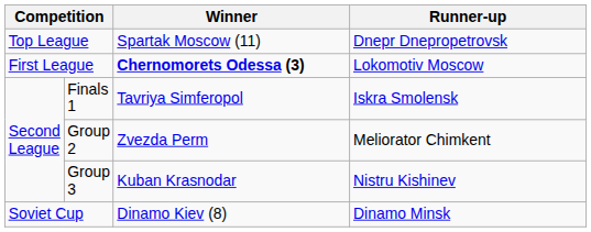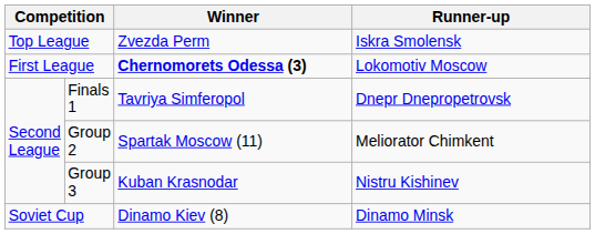 <table class="wikitable">
 <tr>
 <th style="width:15em" colspan=2>Competition</th>
 <th style="width:15em">Winner</th>
 <th style="width:15em">Runner-up</th>
 </tr>
 <tr>
 <td colspan=2><a href='#'>Top League</a></td>
-<td><a href='#'>Spartak Moscow</a> (11)</td>
-<td><a href='#'>Dnepr Dnepropetrovsk</a></td>
+<td><a href='#'>Zvezda Perm</a></td>
+<td><a href='#'>Iskra Smolensk</a></td>
 </tr>
 <tr>
 <td colspan=2><a href='#'>First League</a></td>
 <td><strong><a href='#'>Chernomorets Odessa</a> (3)</strong></td>
 <td><a href='#'>Lokomotiv Moscow</a></td>
 </tr>
 <tr>
 <td rowspan=3><a href='#'>Second League</a></td>
 <td>Finals 1</td>
 <td><a href='#'>Tavriya Simferopol</a></td>
-<td><a href='#'>Iskra Smolensk</a></td>
+<td><a href='#'>Dnepr Dnepropetrovsk</a></td>
 </tr>
 <tr>
 <td>Group 2</td>
-<td><a href='#'>Zvezda Perm</a></td>
+<td><a href='#'>Spartak Moscow</a> (11)</td>
 <td>Meliorator Chimkent</td>
 </tr>
 <tr>
 <td>Group 3</td>
 <td><a href='#'>Kuban Krasnodar</a></td>
 <td><a href='#'>Nistru Kishinev</a></td>
 </tr>
 <tr>
 <td colspan=2><a href='#'>Soviet Cup</a></td>
 <td><a href='#'>Dinamo Kiev</a> (8)</td>
 <td><a href='#'>Dinamo Minsk</a></td>
 </tr>
 </table>
